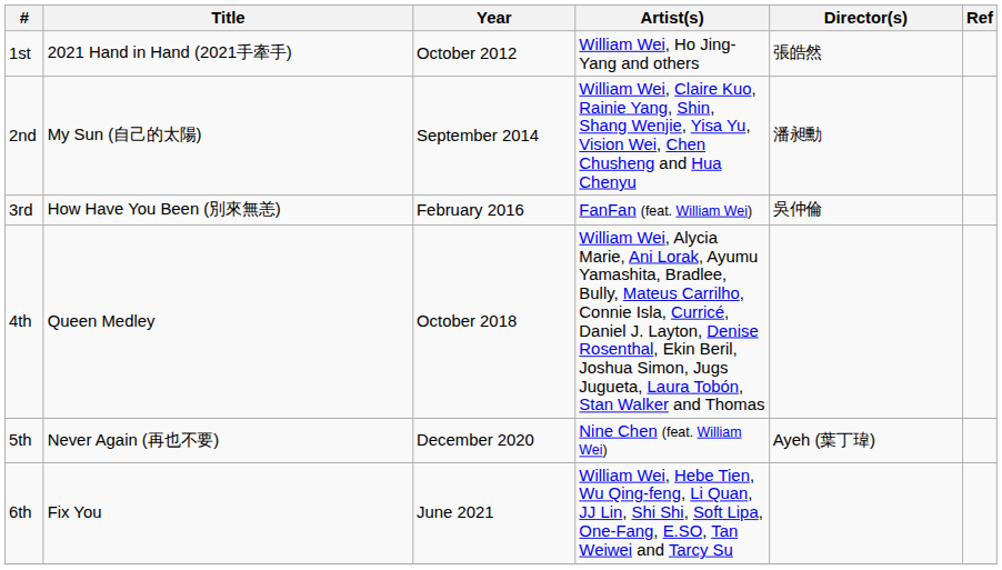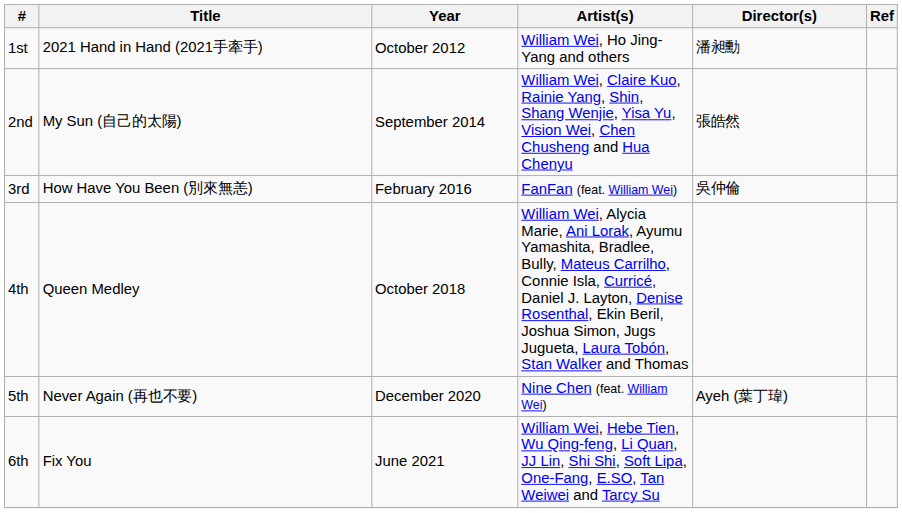 <table class="wikitable plainrowheaders">
 <tr>
 <th width="30px">#</th>
 <th width="350px">Title</th>
 <th width="150px">Year</th>
 <th width="180px" style="text-align:center;">Artist(s)</th>
 <th width="180px">Director(s)</th>
 <th>Ref</th>
 </tr>
 <tr>
 <td>1st</td>
 <td>2021 Hand in Hand (2021手牽手)</td>
 <td>October 2012</td>
 <td><a href='#'>William Wei</a>, Ho Jing-Yang and others</td>
-<td>張皓然</td>
+<td>潘昶勳</td>
 <td></td>
 </tr>
 <tr>
 <td>2nd</td>
 <td>My Sun (自己的太陽)</td>
 <td>September 2014</td>
 <td><a href='#'>William Wei</a>, <a href='#'>Claire Kuo</a>, <a href='#'>Rainie Yang</a>, <a href='#'>Shin</a>, <a href='#'>Shang Wenjie</a>, <a href='#'>Yisa Yu</a>, <a href='#'>Vision Wei</a>, <a href='#'>Chen Chusheng</a> and <a href='#'>Hua Chenyu</a></td>
-<td>潘昶勳</td>
+<td>張皓然</td>
 <td></td>
 </tr>
 <tr>
 <td>3rd</td>
 <td>How Have You Been (別來無恙)</td>
 <td>February 2016</td>
 <td><a href='#'>FanFan</a> <small>(feat. <a href='#'>William Wei</a>)</small></td>
 <td>吳仲倫</td>
 <td></td>
 </tr>
 <tr>
 <td>4th</td>
 <td>Queen Medley</td>
 <td>October 2018</td>
 <td><a href='#'>William Wei</a>, Alycia Marie, <a href='#'>Ani Lorak</a>, Ayumu Yamashita, Bradlee, Bully, <a href='#'>Mateus Carrilho</a>, Connie Isla, <a href='#'>Curricé</a>, Daniel J. Layton, <a href='#'>Denise Rosenthal</a>, Ekin Beril, Joshua Simon, Jugs Jugueta, <a href='#'>Laura Tobón</a>, <a href='#'>Stan Walker</a> and Thomas</td>
 <td></td>
 <td></td>
 </tr>
 <tr>
 <td>5th</td>
 <td>Never Again (再也不要)</td>
 <td>December 2020</td>
 <td><a href='#'>Nine Chen</a> <small>(feat. <a href='#'>William Wei</a>)</small></td>
 <td>Ayeh (葉丁瑋)</td>
 <td></td>
 </tr>
 <tr>
 <td>6th</td>
 <td>Fix You</td>
 <td>June 2021</td>
 <td><a href='#'>William Wei</a>, <a href='#'>Hebe Tien</a>, <a href='#'>Wu Qing-feng</a>, <a href='#'>Li Quan</a>, <a href='#'>JJ Lin</a>, <a href='#'>Shi Shi</a>, <a href='#'>Soft Lipa</a>, <a href='#'>One-Fang</a>, <a href='#'>E.SO</a>, <a href='#'>Tan Weiwei</a> and <a href='#'>Tarcy Su</a></td>
 <td></td>
 <td></td>
 </tr>
 <tr>
 </tr>
 </table>
